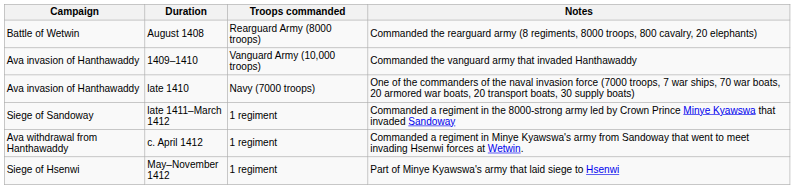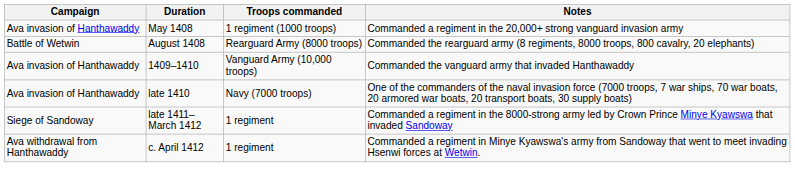 <table class="wikitable" border="1">
 <tr>
 <th width=10%>Campaign</th>
 <th width=5%>Duration</th>
 <th width=10%>Troops commanded</th>
 <th width=30%>Notes</th>
+</tr>
+<tr>
+<td>Ava invasion of <a href='#'>Hanthawaddy</a></td>
+<td>May 1408</td>
+<td>1 regiment (1000 troops)</td>
+<td>Commanded a regiment in the 20,000+ strong vanguard invasion army</td>
 </tr>
 <tr>
 <td>Battle of Wetwin</td>
 <td>August 1408</td>
 <td>Rearguard Army (8000 troops)</td>
 <td>Commanded the rearguard army (8 regiments, 8000 troops, 800 cavalry, 20 elephants)</td>
 </tr>
 <tr>
 <td>Ava invasion of Hanthawaddy</td>
 <td>1409–1410</td>
 <td>Vanguard Army (10,000 troops)</td>
 <td>Commanded the vanguard army that invaded Hanthawaddy</td>
 </tr>
 <tr>
 <td>Ava invasion of Hanthawaddy</td>
 <td>late 1410</td>
 <td>Navy (7000 troops)</td>
 <td>One of the commanders of the naval invasion force (7000 troops, 7 war ships, 70 war boats, 20 armored war boats, 20 transport boats, 30 supply boats)</td>
 </tr>
 <tr>
 <td>Siege of Sandoway</td>
 <td>late 1411–March 1412</td>
 <td>1 regiment</td>
 <td>Commanded a regiment in the 8000-strong army led by Crown Prince <a href='#'>Minye Kyawswa</a> that invaded <a href='#'>Sandoway</a></td>
 </tr>
 <tr>
 <td>Ava withdrawal from Hanthawaddy</td>
 <td>c. April 1412</td>
 <td>1 regiment</td>
 <td>Commanded a regiment in Minye Kyawswa's army from Sandoway that went to meet invading Hsenwi forces at <a href='#'>Wetwin</a>.</td>
 </tr>
-<tr>
-<td>Siege of Hsenwi</td>
-<td>May–November 1412</td>
-<td>1 regiment</td>
-<td>Part of Minye Kyawswa's army that laid siege to <a href='#'>Hsenwi</a></td>
-</tr>
 </table>
